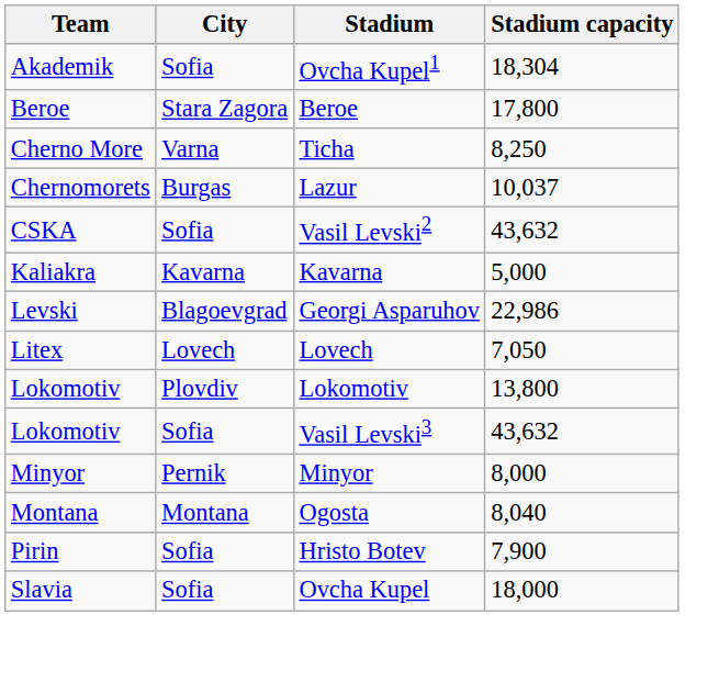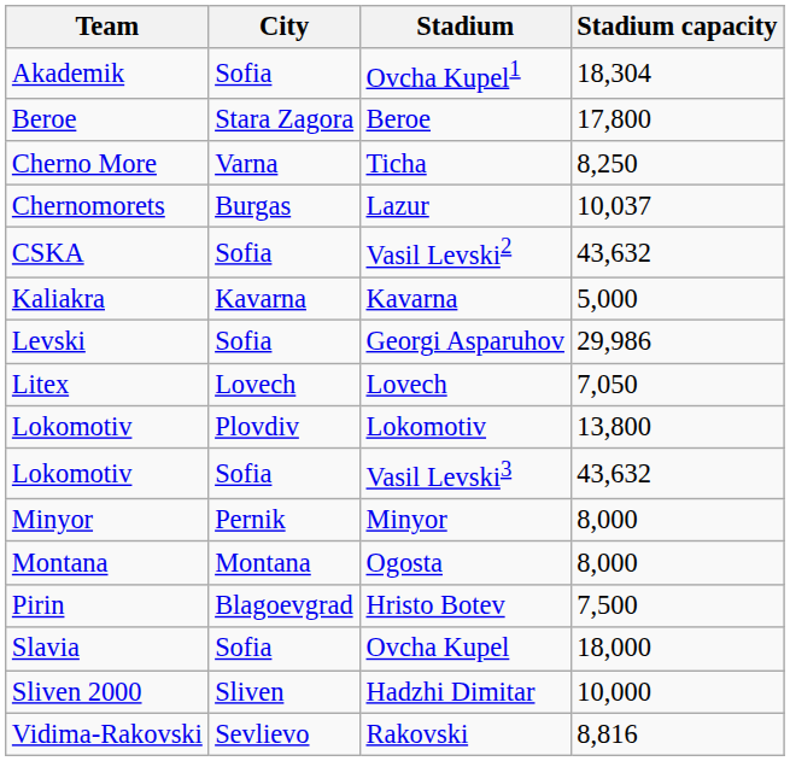 <table class="wikitable sortable" style="text-align: left;">
 <tr>
 <th>Team</th>
 <th>City</th>
 <th>Stadium</th>
 <th>Stadium capacity</th>
 </tr>
 <tr>
 <td><a href='#'>Akademik</a></td>
 <td><a href='#'>Sofia</a></td>
 <td><a href='#'>Ovcha Kupel</a><sup><a href='#'>1</a></sup></td>
 <td>18,304</td>
 </tr>
 <tr>
 <td><a href='#'>Beroe</a></td>
 <td><a href='#'>Stara Zagora</a></td>
 <td><a href='#'>Beroe</a></td>
 <td>17,800</td>
 </tr>
 <tr>
 <td><a href='#'>Cherno More</a></td>
 <td><a href='#'>Varna</a></td>
 <td><a href='#'>Ticha</a></td>
 <td>8,250</td>
 </tr>
 <tr>
 <td><a href='#'>Chernomorets</a></td>
 <td><a href='#'>Burgas</a></td>
 <td><a href='#'>Lazur</a></td>
 <td>10,037</td>
 </tr>
 <tr>
 <td><a href='#'>CSKA</a></td>
 <td><a href='#'>Sofia</a></td>
 <td><a href='#'>Vasil Levski</a><sup><a href='#'>2</a></sup></td>
 <td>43,632</td>
 </tr>
 <tr>
 <td><a href='#'>Kaliakra</a></td>
 <td><a href='#'>Kavarna</a></td>
 <td><a href='#'>Kavarna</a></td>
 <td>5,000</td>
 </tr>
 <tr>
 <td><a href='#'>Levski</a></td>
-<td><a href='#'>Blagoevgrad</a></td>
+<td><a href='#'>Sofia</a></td>
 <td><a href='#'>Georgi Asparuhov</a></td>
-<td>22,986</td>
+<td>29,986</td>
 </tr>
 <tr>
 <td><a href='#'>Litex</a></td>
 <td><a href='#'>Lovech</a></td>
 <td><a href='#'>Lovech</a></td>
 <td>7,050</td>
 </tr>
 <tr>
 <td><a href='#'>Lokomotiv</a></td>
 <td><a href='#'>Plovdiv</a></td>
 <td><a href='#'>Lokomotiv</a></td>
 <td>13,800</td>
 </tr>
 <tr>
 <td><a href='#'>Lokomotiv</a></td>
 <td><a href='#'>Sofia</a></td>
 <td><a href='#'>Vasil Levski</a><sup><a href='#'>3</a></sup></td>
 <td>43,632</td>
 </tr>
 <tr>
 <td><a href='#'>Minyor</a></td>
 <td><a href='#'>Pernik</a></td>
 <td><a href='#'>Minyor</a></td>
 <td>8,000</td>
 </tr>
 <tr>
 <td><a href='#'>Montana</a></td>
 <td><a href='#'>Montana</a></td>
 <td><a href='#'>Ogosta</a></td>
-<td>8,040</td>
+<td>8,000</td>
 </tr>
 <tr>
 <td><a href='#'>Pirin</a></td>
-<td><a href='#'>Sofia</a></td>
+<td><a href='#'>Blagoevgrad</a></td>
 <td><a href='#'>Hristo Botev</a></td>
-<td>7,900</td>
+<td>7,500</td>
 </tr>
 <tr>
 <td><a href='#'>Slavia</a></td>
 <td><a href='#'>Sofia</a></td>
 <td><a href='#'>Ovcha Kupel</a></td>
 <td>18,000</td>
 </tr>
+<tr>
+<td><a href='#'>Sliven 2000</a></td>
+<td><a href='#'>Sliven</a></td>
+<td><a href='#'>Hadzhi Dimitar</a></td>
+<td>10,000</td>
+</tr>
+<tr>
+<td><a href='#'>Vidima-Rakovski</a></td>
+<td><a href='#'>Sevlievo</a></td>
+<td><a href='#'>Rakovski</a></td>
+<td>8,816</td>
+</tr>
 </table>
